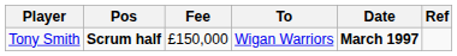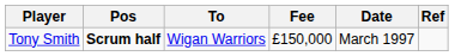 <table class="wikitable" style="text-align:center; width="70%; text-align:left">
 <tr>
 <th><strong>Player</strong></th>
 <th><strong>Pos</strong></th>
+<th><strong>To</strong></th>
 <th><strong>Fee</strong></th>
-<th><strong>To</strong></th>
 <th><strong>Date</strong></th>
 <th><strong>Ref</strong></th>
 </tr>
 <tr --->
 <td><a href='#'>Tony Smith</a></td>
 <td><strong>Scrum half</strong></td>
+<td><a href='#'>Wigan Warriors</a></td>
 <td>£150,000</td>
-<td><a href='#'>Wigan Warriors</a></td>
-<td><strong>March 1997</strong></td>
+<td>March 1997</td>
 <td></td>
 </tr>
 </table>
